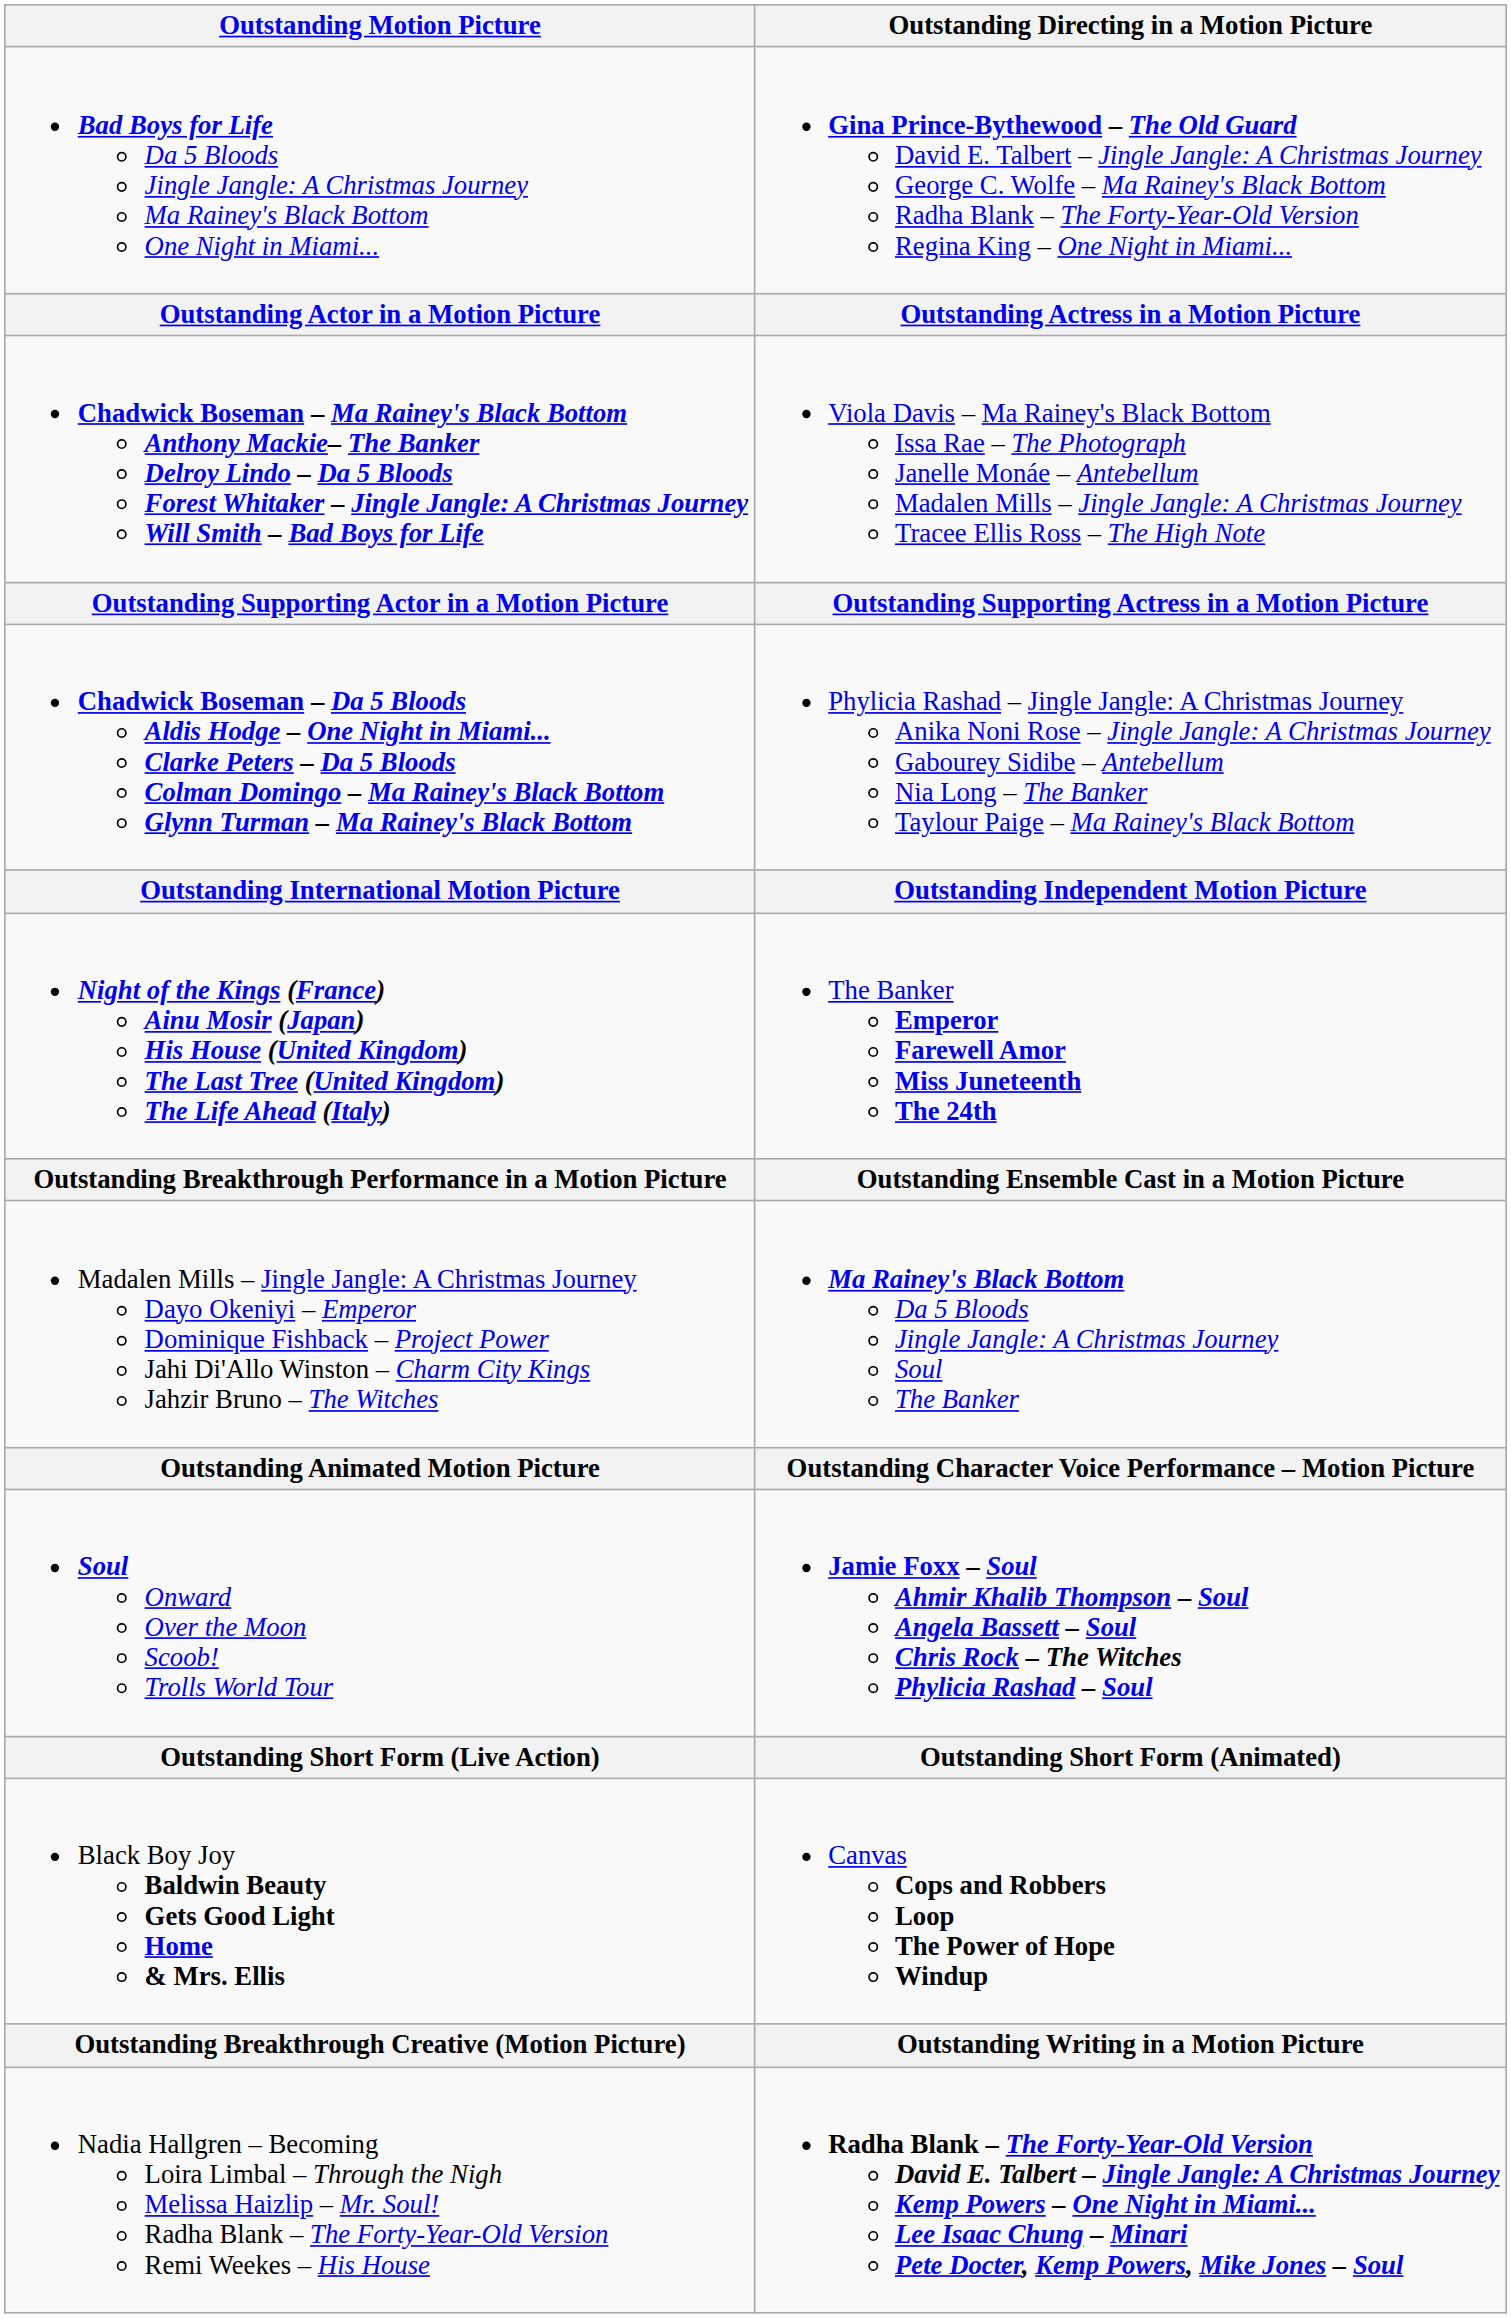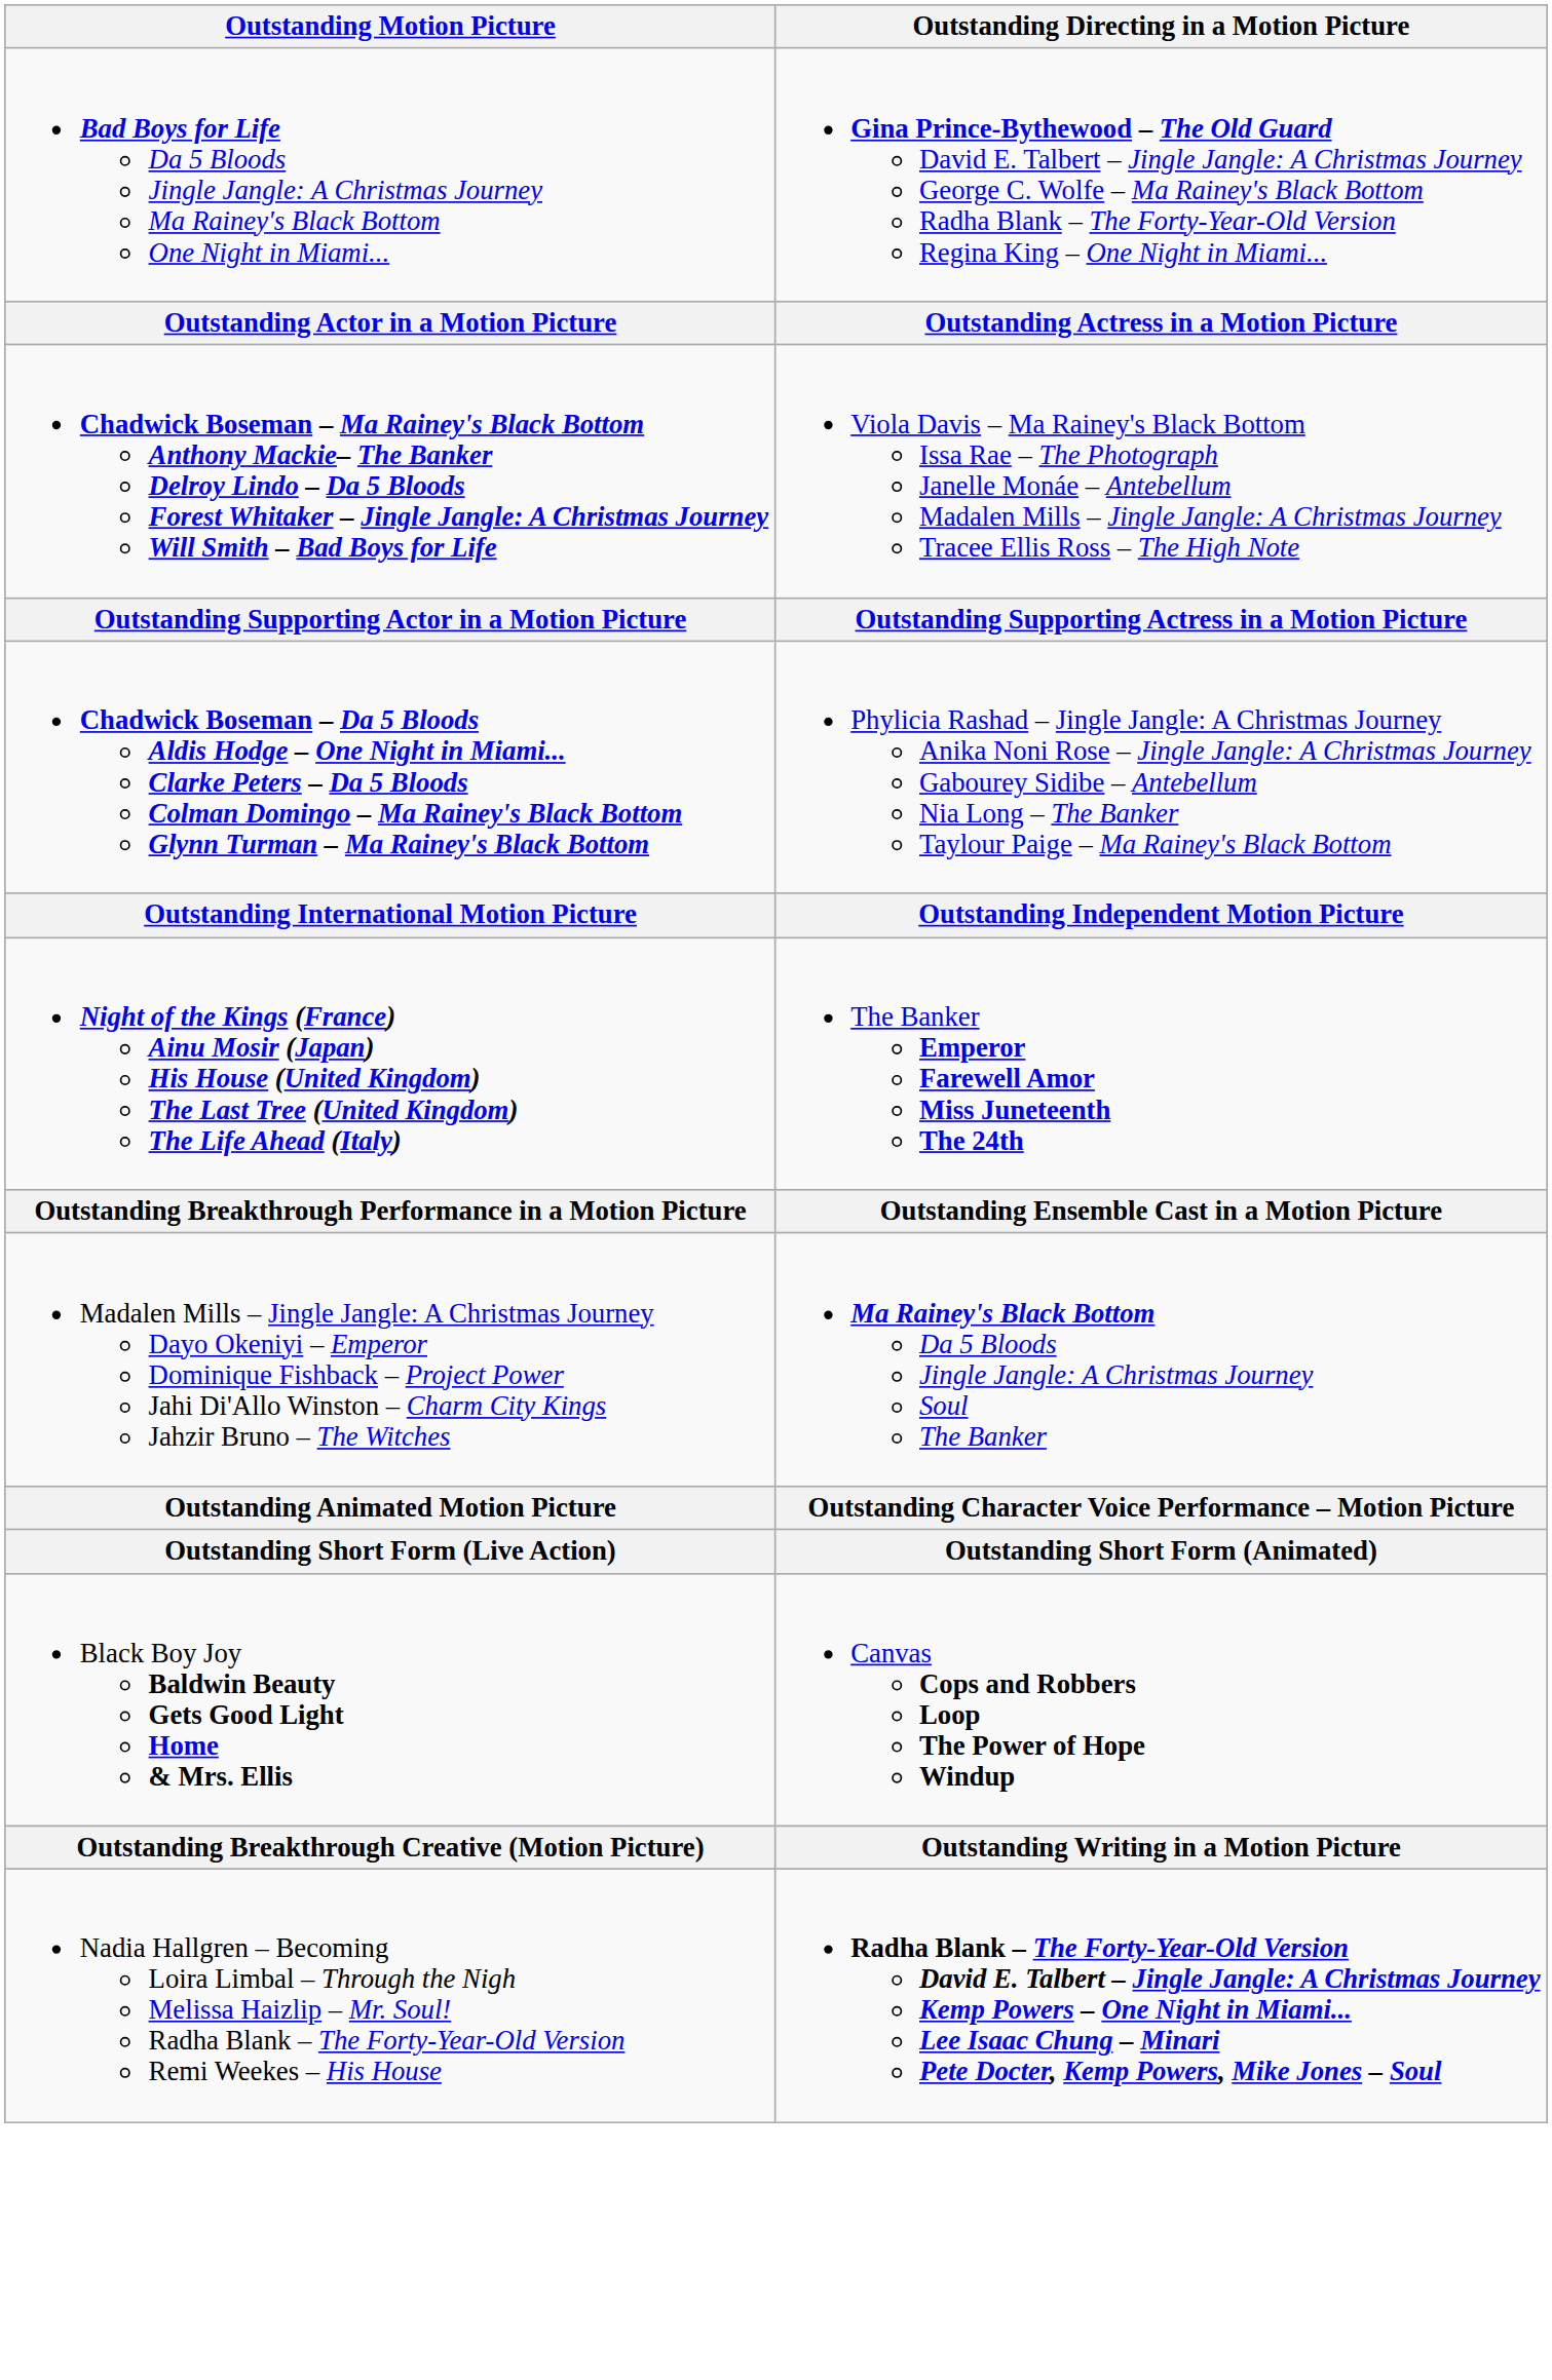 <table class="wikitable">
 <tr>
 <th style="width=50%"><a href='#'>Outstanding Motion Picture</a></th>
 <th style="width=50%">Outstanding Directing in a Motion Picture</th>
 </tr>
 <tr>
 <td width="50%" style="vertical-align:top"><br><ul><li><strong><em><a href='#'>Bad Boys for Life</a></em></strong><ul><li><em><a href='#'>Da 5 Bloods</a></em></li><li><em><a href='#'>Jingle Jangle: A Christmas Journey</a></em></li><li><em><a href='#'>Ma Rainey's Black Bottom</a></em></li><li><em><a href='#'>One Night in Miami...</a></em></li></ul></li></ul></td>
 <td width="50%" style="vertical-align:top"><br><ul><li><strong><a href='#'>Gina Prince-Bythewood</a> – <a href='#'><em>The Old Guard</em></a></strong><ul><li><a href='#'>David E. Talbert</a> – <em><a href='#'>Jingle Jangle: A Christmas Journey</a></em></li><li><a href='#'>George C. Wolfe</a> – <em><a href='#'>Ma Rainey's Black Bottom</a></em></li><li><a href='#'>Radha Blank</a> – <em><a href='#'>The Forty-Year-Old Version</a></em></li><li><a href='#'>Regina King</a> – <em><a href='#'>One Night in Miami...</a></em></li></ul></li></ul></td>
 </tr>
 <tr>
 <th style="width=50%"><a href='#'>Outstanding Actor in a Motion Picture</a></th>
 <th style="width=50%"><a href='#'>Outstanding Actress in a Motion Picture</a></th>
 </tr>
 <tr>
 <td width="50%" style="vertical-align:top"><br><ul><li><strong><a href='#'>Chadwick Boseman</a> – <em><a href='#'>Ma Rainey's Black Bottom</a><strong><em><ul><li><a href='#'>Anthony Mackie</a>– <a href='#'></em>The Banker<em></a></li><li><a href='#'>Delroy Lindo</a> – </em><a href='#'>Da 5 Bloods</a><em></li><li><a href='#'>Forest Whitaker</a> – </em><a href='#'>Jingle Jangle: A Christmas Journey</a><em></li><li><a href='#'>Will Smith</a> – </em><a href='#'>Bad Boys for Life</a><em></li></ul></li></ul></td>
 <td width="50%" style="vertical-align:top"><br><ul><li></strong><a href='#'>Viola Davis</a> – </em><a href='#'>Ma Rainey's Black Bottom</a></em></strong><ul><li><a href='#'>Issa Rae</a> – <a href='#'><em>The Photograph</em></a></li><li><a href='#'>Janelle Monáe</a> – <a href='#'><em>Antebellum</em></a></li><li><a href='#'>Madalen Mills</a> – <em><a href='#'>Jingle Jangle: A Christmas Journey</a></em></li><li><a href='#'>Tracee Ellis Ross</a> – <em><a href='#'>The High Note</a></em></li></ul></li></ul></td>
 </tr>
 <tr>
 <th style="width=50%"><a href='#'>Outstanding Supporting Actor in a Motion Picture</a></th>
 <th style="width=50%"><a href='#'>Outstanding Supporting Actress in a Motion Picture</a></th>
 </tr>
 <tr>
 <td width="50%" style="vertical-align:top"><br><ul><li><strong><a href='#'>Chadwick Boseman</a> – <em><a href='#'>Da 5 Bloods</a><strong><em><ul><li><a href='#'>Aldis Hodge</a> – </em><a href='#'>One Night in Miami...</a><em></li><li><a href='#'>Clarke Peters</a> – </em><a href='#'>Da 5 Bloods</a><em></li><li><a href='#'>Colman Domingo</a> – </em><a href='#'>Ma Rainey's Black Bottom</a><em></li><li><a href='#'>Glynn Turman</a> – </em><a href='#'>Ma Rainey's Black Bottom</a><em></li></ul></li></ul></td>
 <td width="50%" style="vertical-align:top"><br><ul><li></strong><a href='#'>Phylicia Rashad</a> – </em><a href='#'>Jingle Jangle: A Christmas Journey</a></em></strong><ul><li><a href='#'>Anika Noni Rose</a> – <em><a href='#'>Jingle Jangle: A Christmas Journey</a></em></li><li><a href='#'>Gabourey Sidibe</a> – <em><a href='#'>Antebellum</a></em></li><li><a href='#'>Nia Long</a> – <em><a href='#'>The Banker</a></em></li><li><a href='#'>Taylour Paige</a> – <em><a href='#'>Ma Rainey's Black Bottom</a></em></li></ul></li></ul></td>
 </tr>
 <tr>
 <th style="width=50%"><a href='#'>Outstanding International Motion Picture</a></th>
 <th style="width=50%"><a href='#'>Outstanding Independent Motion Picture</a></th>
 </tr>
 <tr>
 <td width="50%" style="vertical-align:top"><br><ul><li><strong><em><a href='#'>Night of the Kings</a><em> (<a href='#'>France</a>)<strong><ul><li></em><a href='#'>Ainu Mosir</a><em> (<a href='#'>Japan</a>)</li><li></em><a href='#'>His House</a><em> (<a href='#'>United Kingdom</a>)</li><li></em><a href='#'>The Last Tree</a><em> (<a href='#'>United Kingdom</a>)</li><li></em><a href='#'>The Life Ahead</a><em> (<a href='#'>Italy</a>)</li></ul></li></ul></td>
 <td width="50%" style="vertical-align:top"><br><ul><li></em></strong><a href='#'>The Banker</a><strong><em><ul><li></em><a href='#'>Emperor</a><em></li><li></em><a href='#'>Farewell Amor</a><em></li><li></em><a href='#'>Miss Juneteenth</a><em></li><li></em><a href='#'>The 24th</a><em></li></ul></li></ul></td>
 </tr>
 <tr>
 <th style="width=50%">Outstanding Breakthrough Performance in a Motion Picture</th>
 <th style="width=50%">Outstanding Ensemble Cast in a Motion Picture</th>
 </tr>
 <tr>
 <td width="50%" style="vertical-align:top"><br><ul><li></strong>Madalen Mills – </em><a href='#'>Jingle Jangle: A Christmas Journey</a></em></strong><ul><li><a href='#'>Dayo Okeniyi</a> – <em><a href='#'>Emperor</a></em></li><li><a href='#'>Dominique Fishback</a> – <em><a href='#'>Project Power</a></em></li><li>Jahi Di'Allo Winston – <em><a href='#'>Charm City Kings</a></em></li><li>Jahzir Bruno – <a href='#'><em>The Witches</em></a></li></ul></li></ul></td>
 <td width="50%" style="vertical-align:top"><br><ul><li><strong><em><a href='#'>Ma Rainey's Black Bottom</a></em></strong><ul><li><em><a href='#'>Da 5 Bloods</a></em></li><li><em><a href='#'>Jingle Jangle: A Christmas Journey</a></em></li><li><a href='#'><em>Soul</em></a></li><li><em><a href='#'>The Banker</a></em></li></ul></li></ul></td>
 </tr>
 <tr>
 <th style="width=50%">Outstanding Animated Motion Picture</th>
 <th style="width=50%">Outstanding Character Voice Performance – Motion Picture</th>
 </tr>
 <tr>
-<td width="50%" style="vertical-align:top"><br><ul><li><strong><em><a href='#'>Soul</a></em></strong><ul><li><a href='#'><em>Onward</em></a></li><li><a href='#'><em>Over the Moon</em></a></li><li><em><a href='#'>Scoob!</a></em></li><li><em><a href='#'>Trolls World Tour</a></em></li></ul></li></ul></td>
-<td width="50%" style="vertical-align:top"><br><ul><li><strong><a href='#'>Jamie Foxx</a> – <em><a href='#'>Soul</a><strong><em><ul><li><a href='#'>Ahmir Khalib Thompson</a> – </em><a href='#'>Soul</a><em></li><li><a href='#'>Angela Bassett</a> – </em><a href='#'>Soul</a><em></li><li><a href='#'>Chris Rock</a> – </em>The Witches<em></li><li><a href='#'>Phylicia Rashad</a> – </em><a href='#'>Soul</a><em></li></ul></li></ul></td>
-</tr>
-<tr>
 <th style="width=50%">Outstanding Short Form (Live Action)</th>
 <th style="width=50%">Outstanding Short Form (Animated)</th>
 </tr>
 <tr>
 <td width="50%" style="vertical-align:top"><br><ul><li></em></strong>Black Boy Joy<strong><em><ul><li></em>Baldwin Beauty<em></li><li></em>Gets Good Light<em></li><li><a href='#'></em>Home<em></a></li><li></em>& Mrs. Ellis<em></li></ul></li></ul></td>
 <td width="50%" style="vertical-align:top"><br><ul><li></em></strong><a href='#'>Canvas</a><strong><em><ul><li></em>Cops and Robbers<em></li><li></em>Loop<em></li><li></em>The Power of Hope<em></li><li></em>Windup<em></li></ul></li></ul></td>
 </tr>
 <tr>
 <th style="width=50%">Outstanding Breakthrough Creative (Motion Picture)</th>
 <th style="width=50%">Outstanding Writing in a Motion Picture</th>
 </tr>
 <tr>
 <td width="50%" style="vertical-align:top"><br><ul><li></strong>Nadia Hallgren – </em>Becoming</em></strong><ul><li>Loira Limbal – <em>Through the Nigh</em></li><li><a href='#'>Melissa Haizlip</a> – <em><a href='#'>Mr. Soul!</a></em></li><li>Radha Blank – <em><a href='#'>The Forty-Year-Old Version</a></em></li><li>Remi Weekes – <em><a href='#'>His House</a></em></li></ul></li></ul></td>
 <td width="50%" style="vertical-align:top"><br><ul><li><strong>Radha Blank – <em><a href='#'>The Forty-Year-Old Version</a><strong><em><ul><li>David E. Talbert – </em><a href='#'>Jingle Jangle: A Christmas Journey</a><em></li><li><a href='#'>Kemp Powers</a> – </em><a href='#'>One Night in Miami...</a><em></li><li><a href='#'>Lee Isaac Chung</a> </em>– <a href='#'>Minari</a><em></li><li><a href='#'>Pete Docter</a></em>,<em> <a href='#'>Kemp Powers</a></em>,<em> <a href='#'>Mike Jones</a> – </em><a href='#'>Soul</a><em></li></ul></li></ul></td>
 </tr>
 </table>
